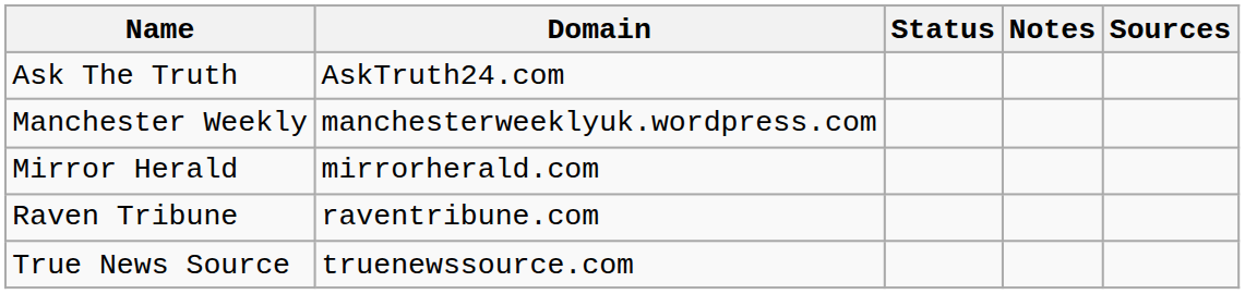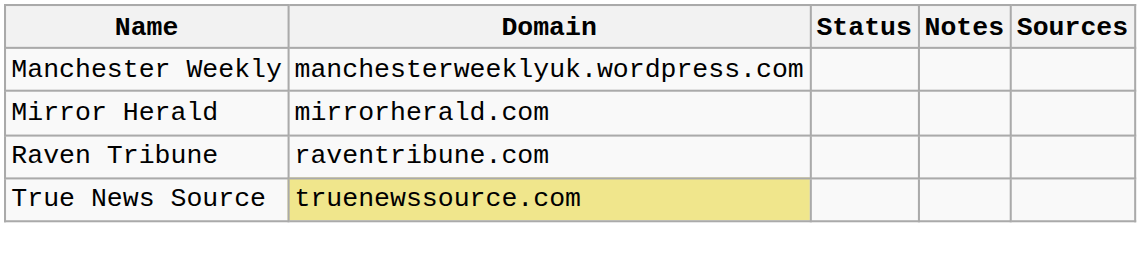 <table class="wikitable sortable mw-collapsible mw-collapsed">
 <tr>
 <th>Name</th>
 <th>Domain</th>
 <th>Status</th>
 <th class="sortable">Notes</th>
 <th class="unsortable">Sources</th>
-</tr>
-<tr>
-<td>Ask The Truth</td>
-<td>AskTruth24.com</td>
-<td></td>
-<td></td>
-<td></td>
 </tr>
 <tr>
 <td>Manchester Weekly</td>
 <td>manchesterweeklyuk.wordpress.com</td>
 <td></td>
 <td></td>
 <td></td>
 </tr>
 <tr>
 <td>Mirror Herald</td>
 <td>mirrorherald.com</td>
 <td></td>
 <td></td>
 <td></td>
 </tr>
 <tr>
 <td>Raven Tribune</td>
 <td>raventribune.com</td>
 <td></td>
 <td></td>
 <td></td>
 </tr>
 <tr>
 <td>True News Source</td>
-<td>truenewssource.com</td>
+<td style="background: khaki;">truenewssource.com</td>
 <td></td>
 <td></td>
 <td></td>
 </tr>
 </table>
